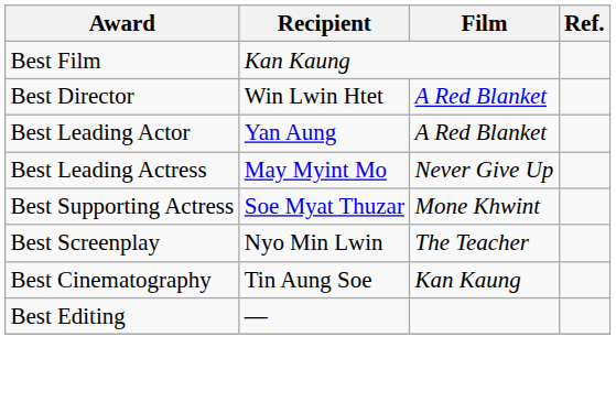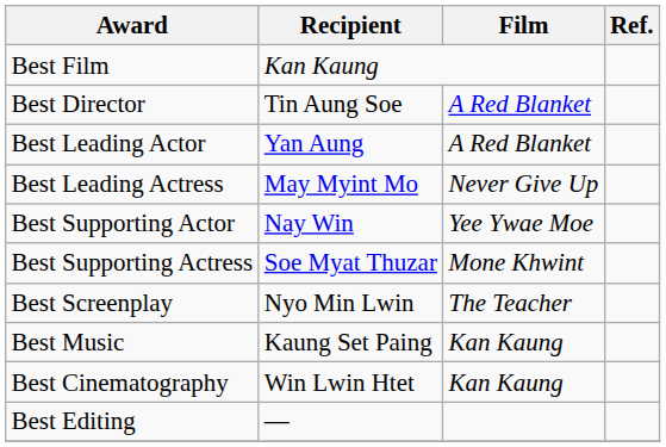 <table class="wikitable sortable plainrowheaders">
 <tr>
 <th scope="col">Award</th>
 <th scope="col">Recipient</th>
 <th scope="col">Film</th>
 <th unsortable>Ref.</th>
 </tr>
 <tr>
 <td style="text-align:left;">Best Film</td>
 <td colspan="2"><em>Kan Kaung</em></td>
 <td></td>
 </tr>
 <tr>
 <td style="text-align:left;">Best Director</td>
-<td>Win Lwin Htet</td>
+<td>Tin Aung Soe</td>
 <td><em><a href='#'>A Red Blanket</a></em></td>
 <td></td>
 </tr>
 <tr>
 <td style="text-align:left;">Best Leading Actor</td>
 <td><a href='#'>Yan Aung</a></td>
 <td><em>A Red Blanket</em></td>
 <td></td>
 </tr>
 <tr>
 <td style="text-align:left;">Best Leading Actress</td>
 <td><a href='#'>May Myint Mo</a></td>
 <td><em>Never Give Up</em></td>
 <td></td>
 </tr>
 <tr>
+<td style="text-align:left;">Best Supporting Actor</td>
+<td><a href='#'>Nay Win</a></td>
+<td><em>Yee Ywae Moe</em></td>
+<td></td>
+</tr>
+<tr>
 <td style="text-align:left;">Best Supporting Actress</td>
 <td><a href='#'>Soe Myat Thuzar</a></td>
 <td><em>Mone Khwint</em></td>
 <td></td>
 </tr>
 <tr>
 <td style="text-align:left;">Best Screenplay</td>
 <td>Nyo Min Lwin</td>
 <td><em>The Teacher</em></td>
 <td></td>
 </tr>
 <tr>
+<td style="text-align:left;">Best Music</td>
+<td>Kaung Set Paing</td>
+<td><em>Kan Kaung</em></td>
+<td></td>
+</tr>
+<tr>
 <td style="text-align:left;">Best Cinematography</td>
-<td>Tin Aung Soe</td>
+<td>Win Lwin Htet</td>
 <td><em>Kan Kaung</em></td>
 <td></td>
 </tr>
 <tr>
 <td style="text-align:left;">Best Editing</td>
 <td>—</td>
 <td></td>
 <td></td>
 </tr>
 <tr>
 </tr>
 </table>
